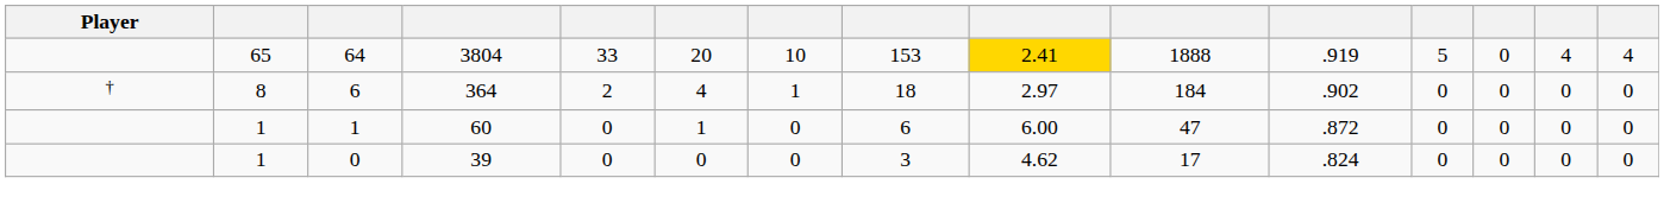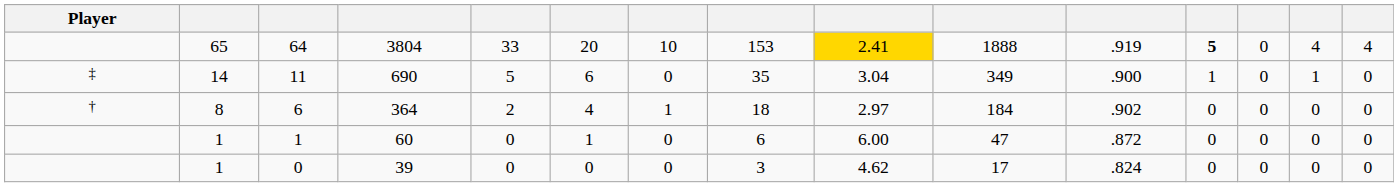 <table class="wikitable sortable" style="width:100%; text-align:center;">
 <tr style="text-align:center; background:#ddd;">
 <th>Player</th>
 <th></th>
 <th></th>
 <th></th>
 <th></th>
 <th></th>
 <th></th>
 <th></th>
 <th></th>
 <th></th>
 <th></th>
 <th></th>
 <th></th>
 <th></th>
 <th></th>
 </tr>
 <tr>
 <td style=white-space:nowrap></td>
 <td>65</td>
 <td>64</td>
 <td>3804</td>
 <td>33</td>
 <td>20</td>
 <td>10</td>
 <td>153</td>
 <td style="background: gold;">2.41</td>
 <td>1888</td>
 <td>.919</td>
-<td>5</td>
+<td><strong>5</strong></td>
 <td>0</td>
 <td>4</td>
 <td>4</td>
+</tr>
+<tr>
+<td style=white-space:nowrap><sup>‡</sup></td>
+<td>14</td>
+<td>11</td>
+<td>690</td>
+<td>5</td>
+<td>6</td>
+<td>0</td>
+<td>35</td>
+<td>3.04</td>
+<td>349</td>
+<td>.900</td>
+<td>1</td>
+<td>0</td>
+<td>1</td>
+<td>0</td>
 </tr>
 <tr>
 <td style=white-space:nowrap><sup>†</sup></td>
 <td>8</td>
 <td>6</td>
 <td>364</td>
 <td>2</td>
 <td>4</td>
 <td>1</td>
 <td>18</td>
 <td>2.97</td>
 <td>184</td>
 <td>.902</td>
 <td>0</td>
 <td>0</td>
 <td>0</td>
 <td>0</td>
 </tr>
 <tr>
 <td style=white-space:nowrap></td>
 <td>1</td>
 <td>1</td>
 <td>60</td>
 <td>0</td>
 <td>1</td>
 <td>0</td>
 <td>6</td>
 <td>6.00</td>
 <td>47</td>
 <td>.872</td>
 <td>0</td>
 <td>0</td>
 <td>0</td>
 <td>0</td>
 </tr>
 <tr>
 <td style=white-space:nowrap></td>
 <td>1</td>
 <td>0</td>
 <td>39</td>
 <td>0</td>
 <td>0</td>
 <td>0</td>
 <td>3</td>
 <td>4.62</td>
 <td>17</td>
 <td>.824</td>
 <td>0</td>
 <td>0</td>
 <td>0</td>
 <td>0</td>
 </tr>
 </table>
